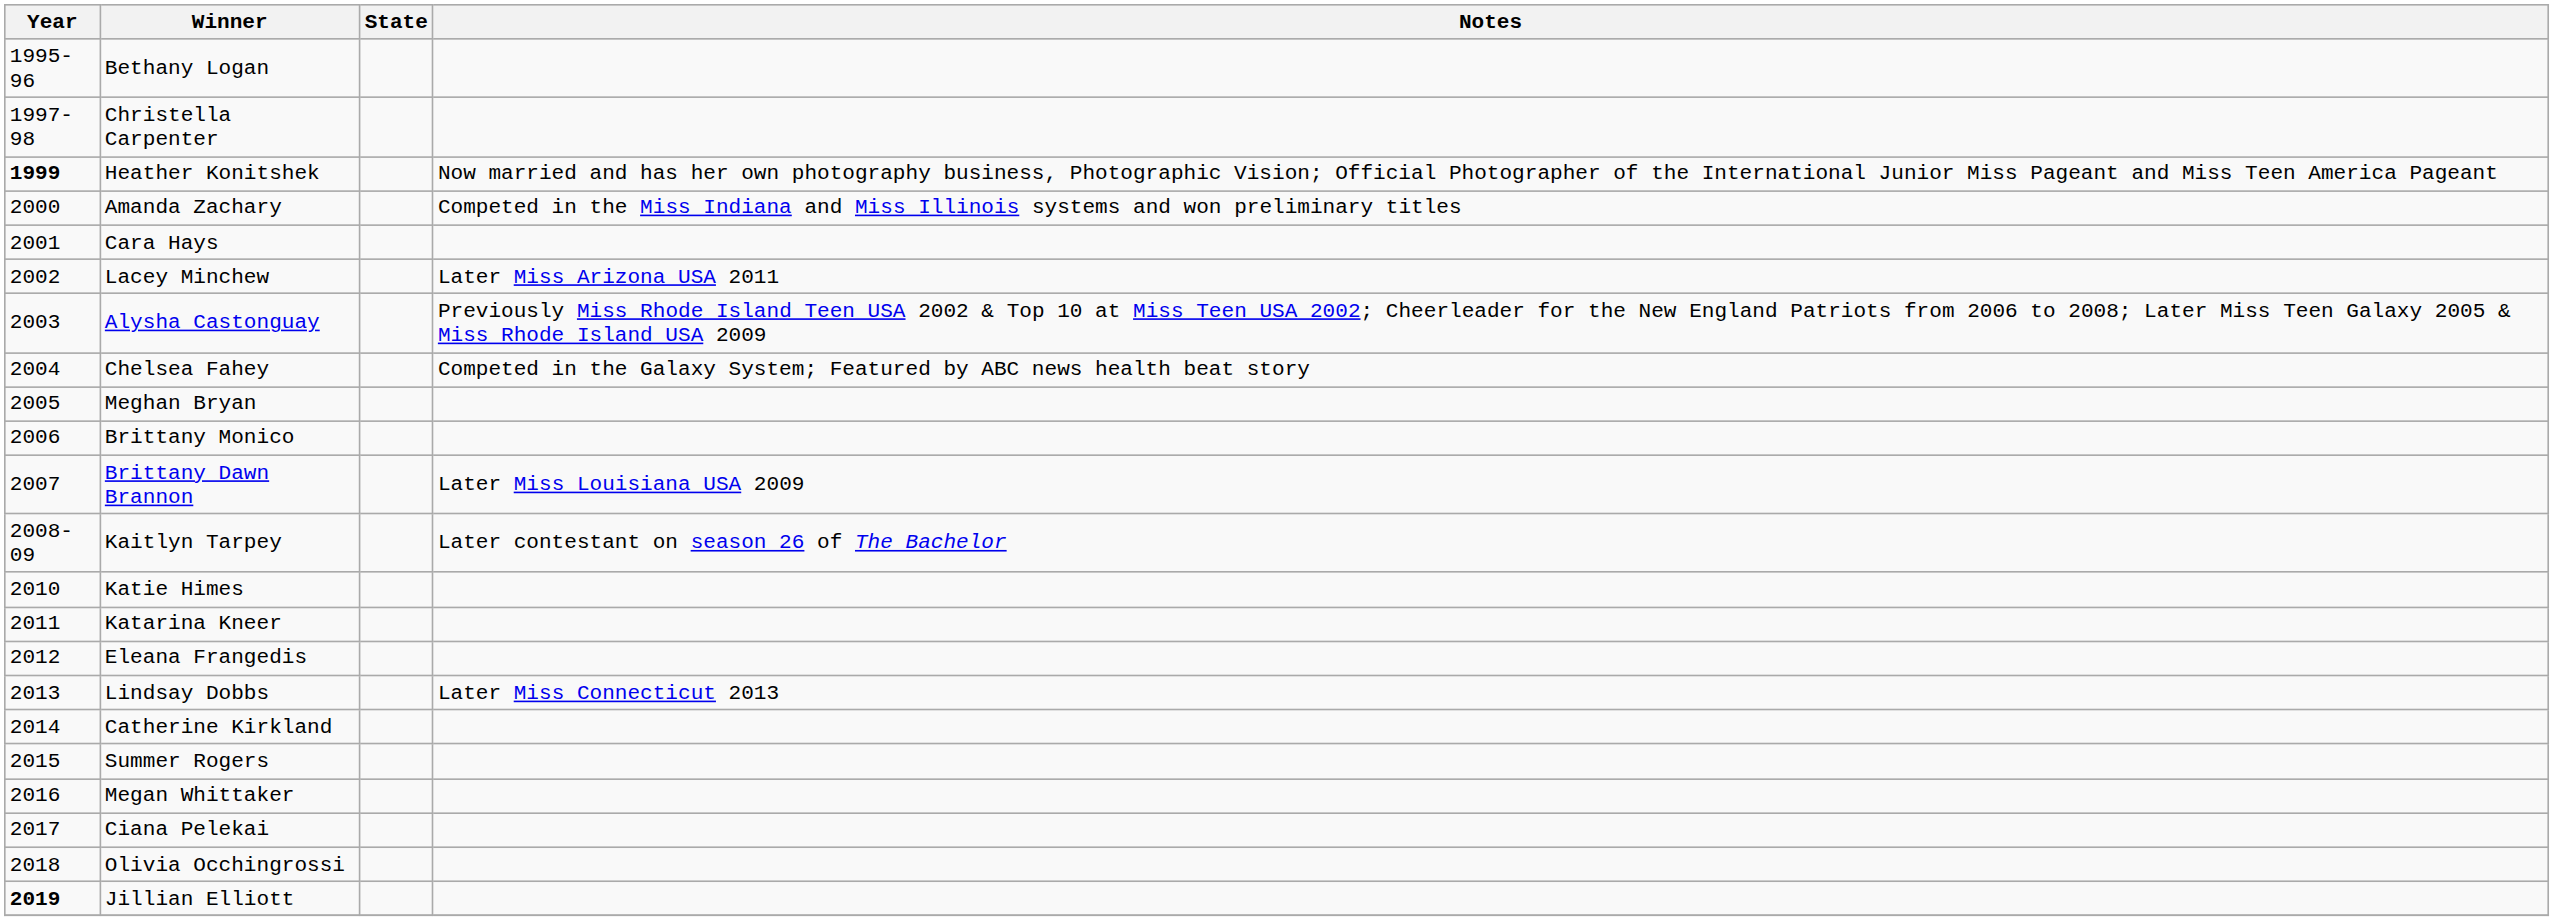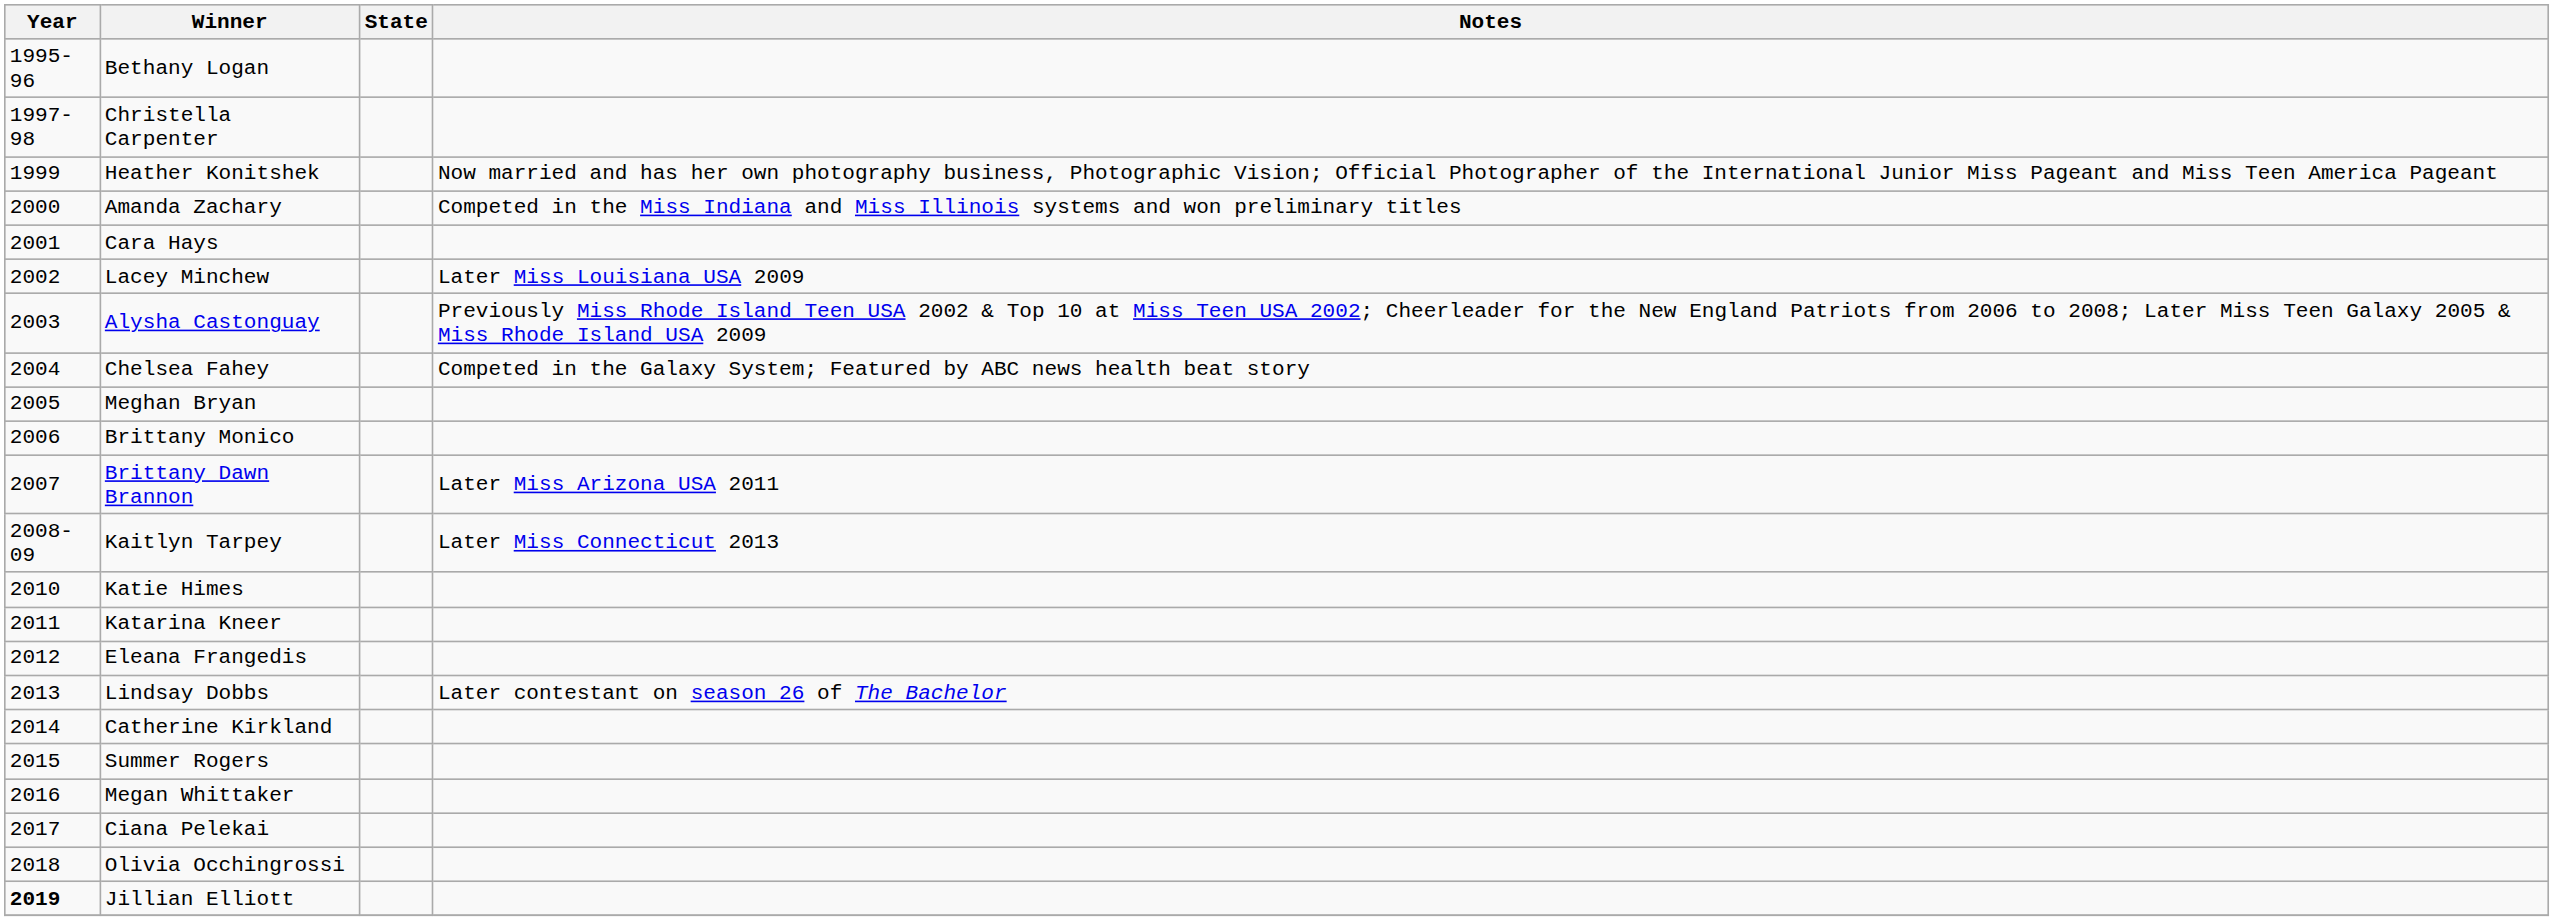 <table class="wikitable">
 <tr>
 <th>Year</th>
 <th>Winner</th>
 <th>State</th>
 <th>Notes</th>
 </tr>
 <tr>
 <td>1995-96</td>
 <td>Bethany Logan</td>
 <td></td>
 <td></td>
 </tr>
 <tr>
 <td>1997-98</td>
 <td>Christella Carpenter</td>
 <td></td>
 <td></td>
 </tr>
 <tr>
-<td><strong>1999</strong></td>
+<td>1999</td>
 <td>Heather Konitshek</td>
 <td></td>
 <td>Now married and has her own photography business, Photographic Vision; Official Photographer of the International Junior Miss Pageant and Miss Teen America Pageant</td>
 </tr>
 <tr>
 <td>2000</td>
 <td>Amanda Zachary</td>
 <td></td>
 <td>Competed in the <a href='#'>Miss Indiana</a> and <a href='#'>Miss Illinois</a> systems and won preliminary titles</td>
 </tr>
 <tr>
 <td>2001</td>
 <td>Cara Hays</td>
 <td></td>
 <td></td>
 </tr>
 <tr>
 <td>2002</td>
 <td>Lacey Minchew</td>
 <td></td>
-<td>Later <a href='#'>Miss Arizona USA</a> 2011</td>
+<td>Later <a href='#'>Miss Louisiana USA</a> 2009</td>
 </tr>
 <tr>
 <td>2003</td>
 <td><a href='#'>Alysha Castonguay</a></td>
 <td></td>
 <td>Previously <a href='#'>Miss Rhode Island Teen USA</a> 2002 & Top 10 at <a href='#'>Miss Teen USA 2002</a>; Cheerleader for the New England Patriots from 2006 to 2008; Later Miss Teen Galaxy 2005 & <a href='#'>Miss Rhode Island USA</a> 2009</td>
 </tr>
 <tr>
 <td>2004</td>
 <td>Chelsea Fahey</td>
 <td></td>
 <td>Competed in the Galaxy System; Featured by ABC news health beat story</td>
 </tr>
 <tr>
 <td>2005</td>
 <td>Meghan Bryan</td>
 <td></td>
 <td></td>
 </tr>
 <tr>
 <td>2006</td>
 <td>Brittany Monico</td>
 <td></td>
 <td></td>
 </tr>
 <tr>
 <td>2007</td>
 <td><a href='#'>Brittany Dawn Brannon</a></td>
 <td></td>
-<td>Later <a href='#'>Miss Louisiana USA</a> 2009</td>
+<td>Later <a href='#'>Miss Arizona USA</a> 2011</td>
 </tr>
 <tr>
 <td>2008-09</td>
 <td>Kaitlyn Tarpey</td>
 <td></td>
-<td>Later contestant on <a href='#'>season 26</a> of <a href='#'><em>The Bachelor</em></a></td>
+<td>Later <a href='#'>Miss Connecticut</a> 2013</td>
 </tr>
 <tr>
 <td>2010</td>
 <td>Katie Himes</td>
 <td></td>
 <td></td>
 </tr>
 <tr>
 <td>2011</td>
 <td>Katarina Kneer</td>
 <td></td>
 <td></td>
 </tr>
 <tr>
 <td>2012</td>
 <td>Eleana Frangedis</td>
 <td></td>
 <td></td>
 </tr>
 <tr>
 <td>2013</td>
 <td>Lindsay Dobbs</td>
 <td></td>
-<td>Later <a href='#'>Miss Connecticut</a> 2013</td>
+<td>Later contestant on <a href='#'>season 26</a> of <a href='#'><em>The Bachelor</em></a></td>
 </tr>
 <tr>
 <td>2014</td>
 <td>Catherine Kirkland</td>
 <td></td>
 <td></td>
 </tr>
 <tr>
 <td>2015</td>
 <td>Summer Rogers</td>
 <td></td>
 <td></td>
 </tr>
 <tr>
 <td>2016</td>
 <td>Megan Whittaker</td>
 <td></td>
 <td></td>
 </tr>
 <tr>
 <td>2017</td>
 <td>Ciana Pelekai</td>
 <td></td>
 <td></td>
 </tr>
 <tr>
 <td>2018</td>
 <td>Olivia Occhingrossi</td>
 <td></td>
 <td></td>
 </tr>
 <tr>
 <td><strong>2019</strong></td>
 <td>Jillian Elliott</td>
 <td></td>
 <td></td>
 </tr>
 <tr>
 </tr>
 </table>
